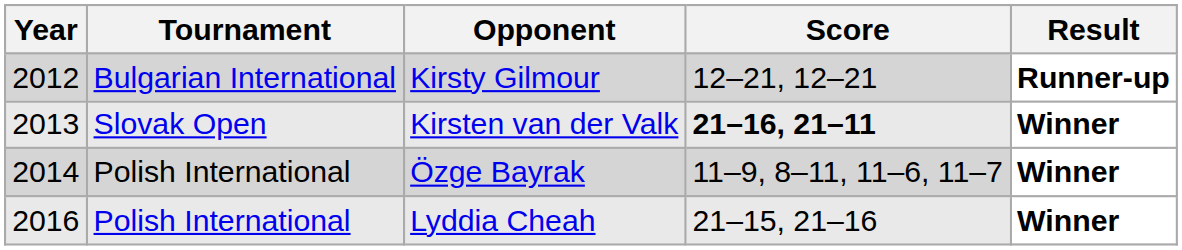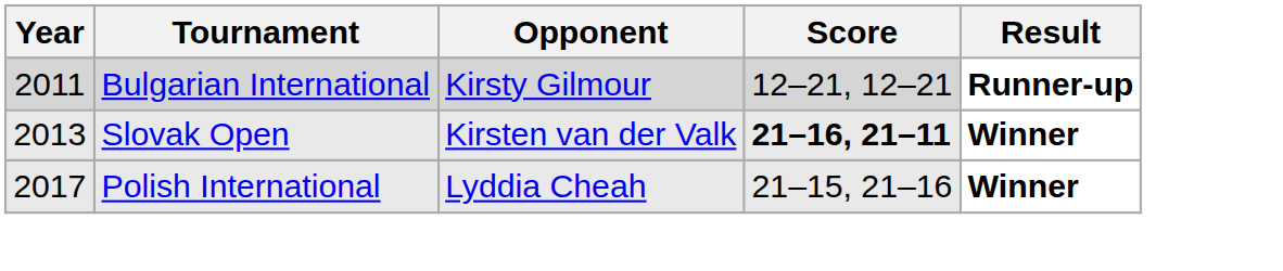 <table class="sortable wikitable" style="font-size: 90%;">
 <tr>
 <th>Year</th>
 <th>Tournament</th>
 <th>Opponent</th>
 <th>Score</th>
 <th>Result</th>
 </tr>
 <tr style="background:#D5D5D5">
-<td align="center">2012</td>
+<td align="center">2011</td>
 <td align="left"><a href='#'>Bulgarian International</a></td>
 <td align="left"> <a href='#'>Kirsty Gilmour</a></td>
 <td align="left">12–21, 12–21</td>
 <td style="text-align:left; background:white"> <strong>Runner-up</strong></td>
 </tr>
 <tr style="background:#E9E9E9">
 <td align="center">2013</td>
 <td align="left"><a href='#'>Slovak Open</a></td>
 <td align="left"> <a href='#'>Kirsten van der Valk</a></td>
 <td align="left"><strong>21–16, 21–11</strong></td>
 <td style="text-align:left; background:white"> <strong>Winner</strong></td>
 </tr>
-<tr style="background:#D5D5D5">
-<td align="center">2014</td>
-<td align="left">Polish International</td>
-<td align="left"> <a href='#'>Özge Bayrak</a></td>
-<td align="left">11–9, 8–11, 11–6, 11–7</td>
-<td style="text-align:left; background:white"> <strong>Winner</strong></td>
-</tr>
 <tr style="background:#E9E9E9">
-<td align="center">2016</td>
+<td align="center">2017</td>
 <td align="left"><a href='#'>Polish International</a></td>
 <td align="left"> <a href='#'>Lyddia Cheah</a></td>
 <td align="left">21–15, 21–16</td>
 <td style="text-align:left; background:white"> <strong>Winner</strong></td>
 </tr>
 </table>
